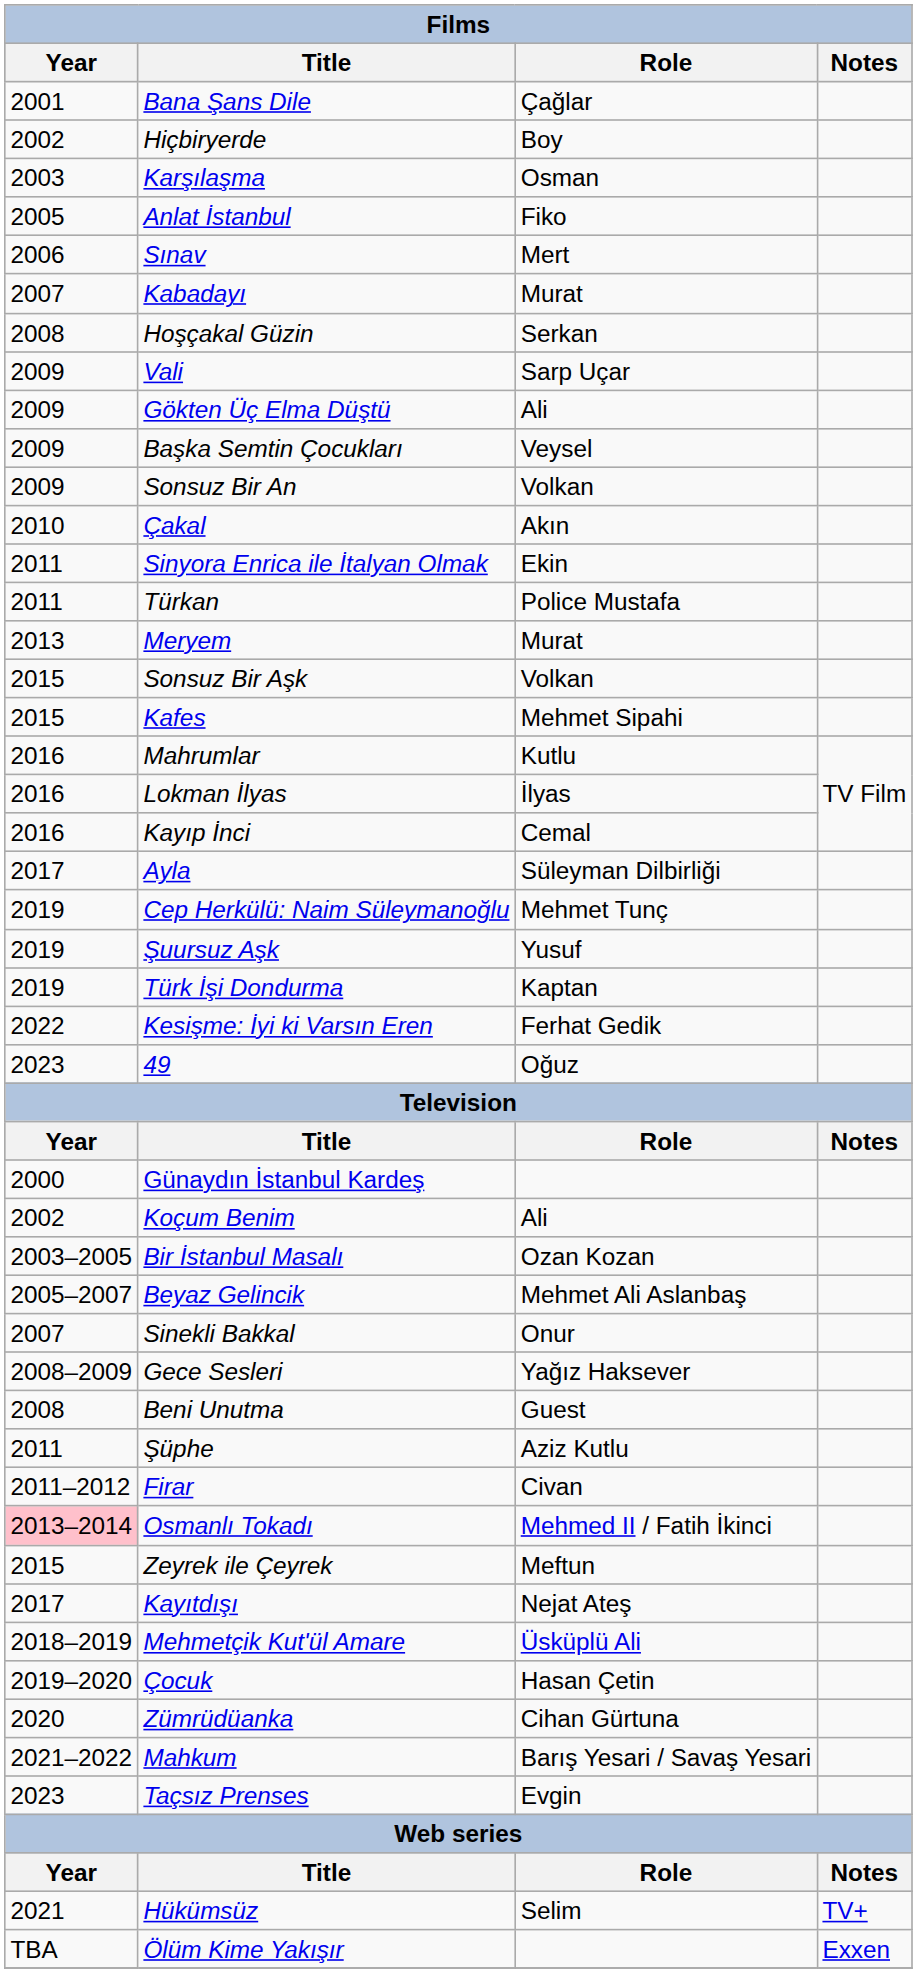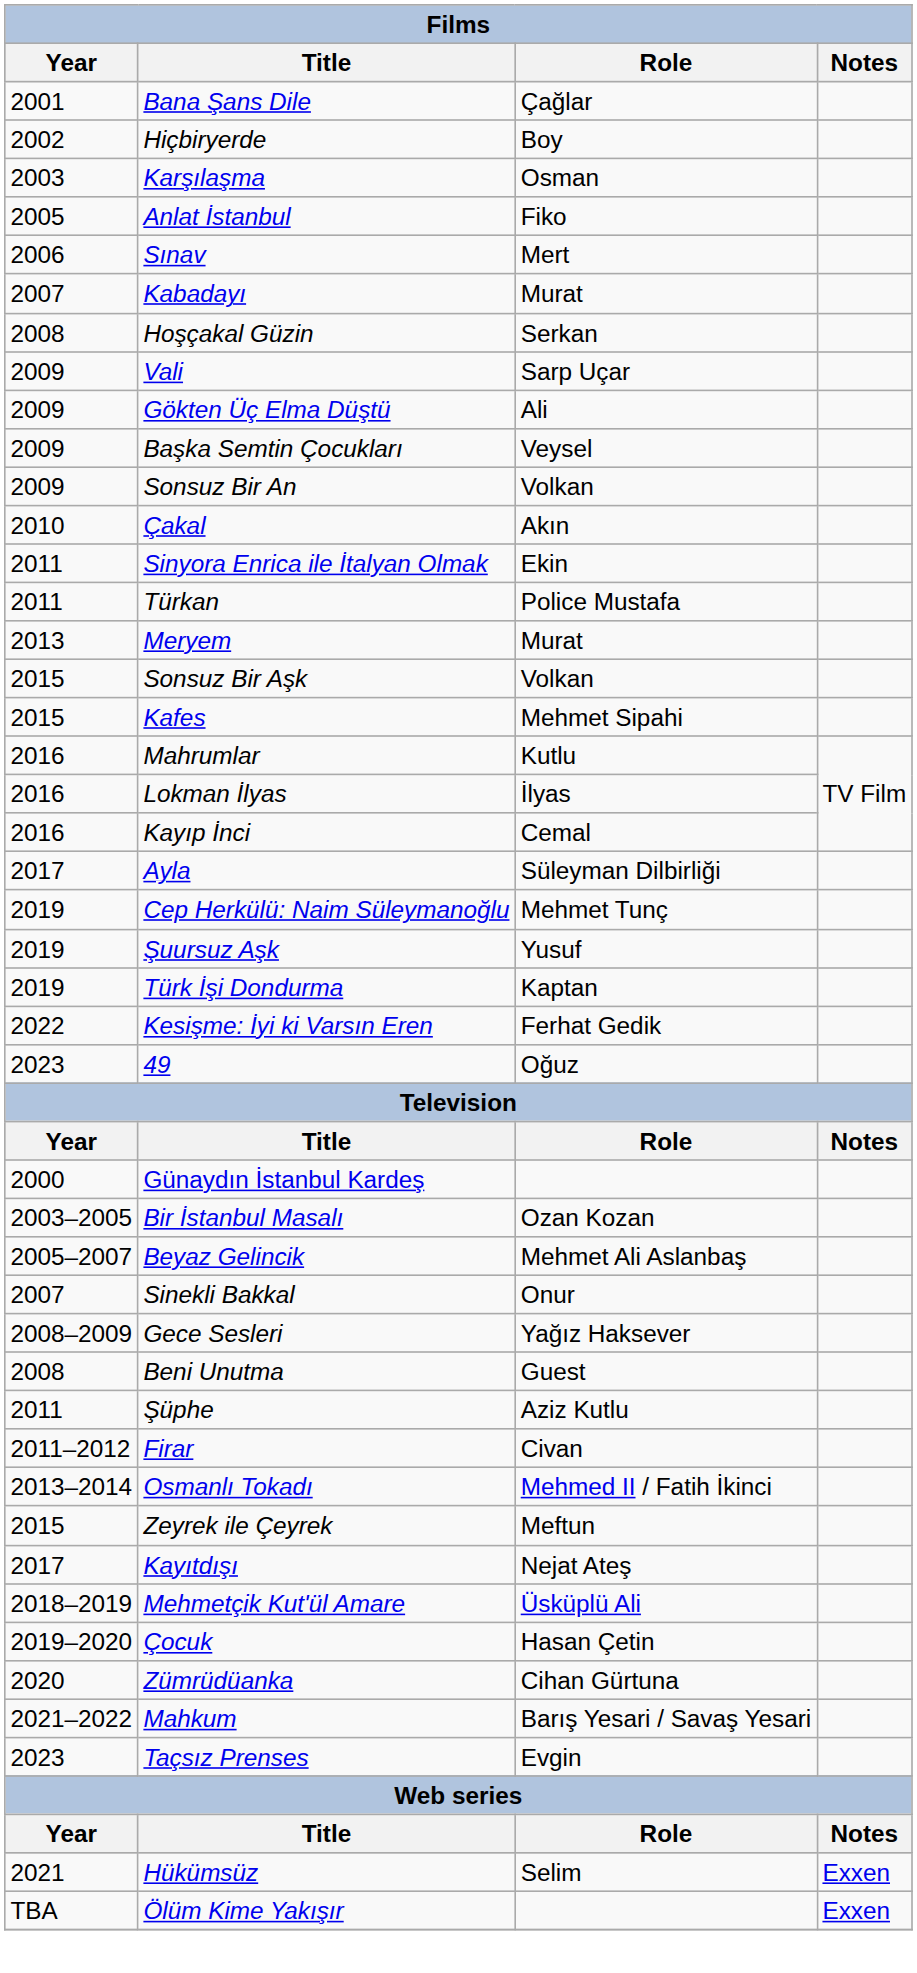 <table class="wikitable plainrowheaders sortable" style="margin-right: 0; font-size: 95%;">
 <tr bgcolor="#CCCCCC" align="center">
 <th colspan="4" style="background: LightSteelBlue;">Films</th>
 </tr>
 <tr bgcolor="#CCCCCC" align="center">
 <th>Year</th>
 <th>Title</th>
 <th>Role</th>
 <th>Notes</th>
 </tr>
 <tr>
 <td>2001</td>
 <td><em><a href='#'>Bana Şans Dile</a></em></td>
 <td>Çağlar</td>
 <td></td>
 </tr>
 <tr>
 <td>2002</td>
 <td><em>Hiçbiryerde</em></td>
 <td>Boy</td>
 <td></td>
 </tr>
 <tr>
 <td>2003</td>
 <td><em><a href='#'>Karşılaşma</a></em></td>
 <td>Osman</td>
 <td></td>
 </tr>
 <tr>
 <td>2005</td>
 <td><em><a href='#'>Anlat İstanbul</a></em></td>
 <td>Fiko</td>
 <td></td>
 </tr>
 <tr>
 <td>2006</td>
 <td><a href='#'><em>Sınav</em></a></td>
 <td>Mert</td>
 <td></td>
 </tr>
 <tr>
 <td>2007</td>
 <td><a href='#'><em>Kabadayı</em></a></td>
 <td>Murat</td>
 <td></td>
 </tr>
 <tr>
 <td>2008</td>
 <td><em>Hoşçakal Güzin</em></td>
 <td>Serkan</td>
 <td></td>
 </tr>
 <tr>
 <td>2009</td>
 <td><a href='#'><em>Vali</em></a></td>
 <td>Sarp Uçar</td>
 <td></td>
 </tr>
 <tr>
 <td>2009</td>
 <td><a href='#'><em>Gökten Üç Elma Düştü</em></a></td>
 <td>Ali</td>
 <td></td>
 </tr>
 <tr>
 <td>2009</td>
 <td><em>Başka Semtin Çocukları</em></td>
 <td>Veysel</td>
 <td></td>
 </tr>
 <tr>
 <td>2009</td>
 <td><em>Sonsuz Bir An</em></td>
 <td>Volkan</td>
 <td></td>
 </tr>
 <tr>
 <td>2010</td>
 <td><a href='#'><em>Çakal</em></a></td>
 <td>Akın</td>
 <td></td>
 </tr>
 <tr>
 <td>2011</td>
 <td><em><a href='#'>Sinyora Enrica ile İtalyan Olmak</a></em></td>
 <td>Ekin</td>
 <td></td>
 </tr>
 <tr>
 <td>2011</td>
 <td><em>Türkan</em></td>
 <td>Police Mustafa</td>
 <td></td>
 </tr>
 <tr>
 <td>2013</td>
 <td><a href='#'><em>Meryem</em></a></td>
 <td>Murat</td>
 <td></td>
 </tr>
 <tr>
 <td>2015</td>
 <td><em>Sonsuz Bir Aşk</em></td>
 <td>Volkan</td>
 <td></td>
 </tr>
 <tr>
 <td>2015</td>
 <td><a href='#'><em>Kafes</em></a></td>
 <td>Mehmet Sipahi</td>
 <td></td>
 </tr>
 <tr>
 <td>2016</td>
 <td><em>Mahrumlar</em></td>
 <td>Kutlu</td>
 <td rowspan="3">TV Film</td>
 </tr>
 <tr>
 <td>2016</td>
 <td><em>Lokman İlyas</em></td>
 <td>İlyas</td>
 </tr>
 <tr>
 <td>2016</td>
 <td><em>Kayıp İnci</em></td>
 <td>Cemal</td>
 </tr>
 <tr>
 <td>2017</td>
 <td><a href='#'><em>Ayla</em></a></td>
 <td>Süleyman Dilbirliği</td>
 <td></td>
 </tr>
 <tr>
 <td>2019</td>
 <td><em><a href='#'>Cep Herkülü: Naim Süleymanoğlu</a></em></td>
 <td>Mehmet Tunç</td>
 <td></td>
 </tr>
 <tr>
 <td>2019</td>
 <td><em><a href='#'>Şuursuz Aşk</a></em></td>
 <td>Yusuf</td>
 <td></td>
 </tr>
 <tr>
 <td>2019</td>
 <td><em><a href='#'>Türk İşi Dondurma</a></em></td>
 <td>Kaptan</td>
 <td></td>
 </tr>
 <tr>
 <td>2022</td>
 <td><em><a href='#'>Kesişme: İyi ki Varsın Eren</a></em></td>
 <td>Ferhat Gedik</td>
 <td></td>
 </tr>
 <tr>
 <td>2023</td>
 <td><em><a href='#'>49</a></em></td>
 <td>Oğuz</td>
 <td></td>
 </tr>
 <tr>
 <th colspan="4" style="background: LightSteelBlue;">Television</th>
 </tr>
 <tr bgcolor="#CCCCCC" align="center">
 <th>Year</th>
 <th>Title</th>
 <th>Role</th>
 <th>Notes</th>
 </tr>
 <tr>
 <td>2000</td>
 <td><a href='#'>Günaydın İstanbul Kardeş</a></td>
 <td></td>
 <td></td>
 </tr>
 <tr>
-<td>2002</td>
-<td><a href='#'><em>Koçum Benim</em></a></td>
-<td>Ali</td>
-<td></td>
-</tr>
-<tr>
 <td>2003–2005</td>
 <td><em><a href='#'>Bir İstanbul Masalı</a></em></td>
 <td>Ozan Kozan</td>
 <td></td>
 </tr>
 <tr>
 <td>2005–2007</td>
 <td><em><a href='#'>Beyaz Gelincik</a></em></td>
 <td>Mehmet Ali Aslanbaş</td>
 <td></td>
 </tr>
 <tr>
 <td>2007</td>
 <td><em>Sinekli Bakkal</em></td>
 <td>Onur</td>
 <td></td>
 </tr>
 <tr>
 <td>2008–2009</td>
 <td><em>Gece Sesleri</em></td>
 <td>Yağız Haksever</td>
 <td></td>
 </tr>
 <tr>
 <td>2008</td>
 <td><em>Beni Unutma</em></td>
 <td>Guest</td>
 <td></td>
 </tr>
 <tr>
 <td>2011</td>
 <td><em>Şüphe</em></td>
 <td>Aziz Kutlu</td>
 <td></td>
 </tr>
 <tr>
 <td>2011–2012</td>
 <td><a href='#'><em>Firar</em></a></td>
 <td>Civan</td>
 <td></td>
 </tr>
 <tr>
-<td style="background: pink;">2013–2014</td>
+<td>2013–2014</td>
 <td><a href='#'><em>Osmanlı Tokadı</em></a></td>
 <td><a href='#'>Mehmed II</a> / Fatih İkinci</td>
 <td></td>
 </tr>
 <tr>
 <td>2015</td>
 <td><em>Zeyrek ile Çeyrek</em></td>
 <td>Meftun</td>
 <td></td>
 </tr>
 <tr>
 <td>2017</td>
 <td><a href='#'><em>Kayıtdışı</em></a></td>
 <td>Nejat Ateş</td>
 <td></td>
 </tr>
 <tr>
 <td>2018–2019</td>
 <td><em><a href='#'>Mehmetçik Kut'ül Amare</a></em></td>
 <td><a href='#'>Üsküplü Ali</a></td>
 <td></td>
 </tr>
 <tr>
 <td>2019–2020</td>
 <td><a href='#'><em>Çocuk</em></a></td>
 <td>Hasan Çetin</td>
 <td></td>
 </tr>
 <tr>
 <td>2020</td>
 <td><a href='#'><em>Zümrüdüanka</em></a></td>
 <td>Cihan Gürtuna</td>
 <td></td>
 </tr>
 <tr>
 <td>2021–2022</td>
 <td><a href='#'><em>Mahkum</em></a></td>
 <td>Barış Yesari / Savaş Yesari</td>
 <td></td>
 </tr>
 <tr>
 <td>2023</td>
 <td><em><a href='#'>Taçsız Prenses</a></em></td>
 <td>Evgin</td>
 <td></td>
 </tr>
 <tr>
 <th colspan="4" style="background: LightSteelBlue;">Web series</th>
 </tr>
 <tr bgcolor="#CCCCCC" align="center">
 <th>Year</th>
 <th>Title</th>
 <th>Role</th>
 <th>Notes</th>
 </tr>
 <tr>
 <td>2021</td>
 <td><em><a href='#'>Hükümsüz</a></em></td>
 <td>Selim</td>
-<td><a href='#'>TV+</a></td>
+<td><a href='#'>Exxen</a></td>
 </tr>
 <tr>
 <td>TBA</td>
 <td><em><a href='#'>Ölüm Kime Yakışır</a></em></td>
 <td></td>
 <td><a href='#'>Exxen</a></td>
 </tr>
 <tr>
 </tr>
 </table>
